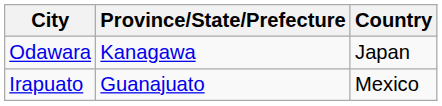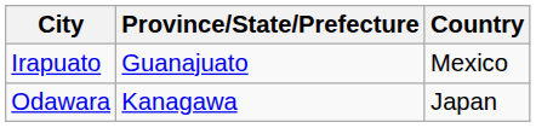 <table class="wikitable sortable">
 <tr>
 <th>City</th>
 <th>Province/State/Prefecture</th>
 <th>Country</th>
 </tr>
 <tr>
+<td><a href='#'>Irapuato</a></td>
+<td><a href='#'>Guanajuato</a></td>
+<td>Mexico</td>
+</tr>
+<tr>
 <td><a href='#'>Odawara</a></td>
 <td><a href='#'>Kanagawa</a></td>
 <td>Japan</td>
 </tr>
-<tr>
-<td><a href='#'>Irapuato</a></td>
-<td><a href='#'>Guanajuato</a></td>
-<td>Mexico</td>
-</tr>
 </table>
